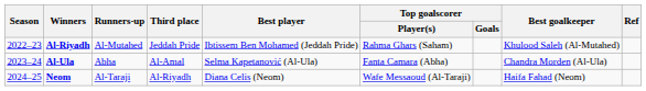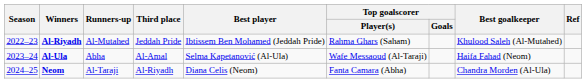 <table class="wikitable sortable" style="font-size:90%;">
 <tr>
 <th rowspan=2>Season</th>
 <th rowspan=2>Winners</th>
 <th rowspan=2>Runners-up</th>
 <th rowspan=2>Third place</th>
 <th rowspan=2>Best player</th>
 <th colspan=2>Top goalscorer</th>
 <th rowspan=2>Best goalkeeper</th>
 <th rowspan=2>Ref</th>
 </tr>
 <tr>
 <th>Player(s)</th>
 <th>Goals</th>
 </tr>
 <tr>
 <td><a href='#'>2022–23</a></td>
 <td><strong><a href='#'>Al-Riyadh</a></strong></td>
 <td><a href='#'>Al-Mutahed</a></td>
 <td><a href='#'>Jeddah Pride</a></td>
 <td> <a href='#'>Ibtissem Ben Mohamed</a> (Jeddah Pride)</td>
 <td> <a href='#'>Rahma Ghars</a> (Saham)</td>
 <td></td>
 <td> <a href='#'>Khulood Saleh</a> (Al-Mutahed)</td>
 <td></td>
 </tr>
 <tr>
 <td><a href='#'>2023–24</a></td>
 <td><strong><a href='#'>Al-Ula</a></strong></td>
 <td><a href='#'>Abha</a></td>
 <td><a href='#'>Al-Amal</a></td>
 <td> <a href='#'>Selma Kapetanović</a> (Al-Ula)</td>
-<td> <a href='#'>Fanta Camara</a> (Abha)</td>
+<td> <a href='#'>Wafe Messaoud</a> (Al-Taraji)</td>
 <td></td>
-<td> <a href='#'>Chandra Morden</a> (Al-Ula)</td>
+<td> <a href='#'>Haifa Fahad</a> (Neom)</td>
 <td></td>
 </tr>
 <tr>
 <td><a href='#'>2024–25</a></td>
 <td><strong><a href='#'>Neom</a></strong></td>
 <td><a href='#'>Al-Taraji</a></td>
 <td><a href='#'>Al-Riyadh</a></td>
 <td> <a href='#'>Diana Celis</a> (Neom)</td>
-<td> <a href='#'>Wafe Messaoud</a> (Al-Taraji)</td>
+<td> <a href='#'>Fanta Camara</a> (Abha)</td>
 <td></td>
-<td> <a href='#'>Haifa Fahad</a> (Neom)</td>
+<td> <a href='#'>Chandra Morden</a> (Al-Ula)</td>
 <td></td>
 </tr>
 </table>
